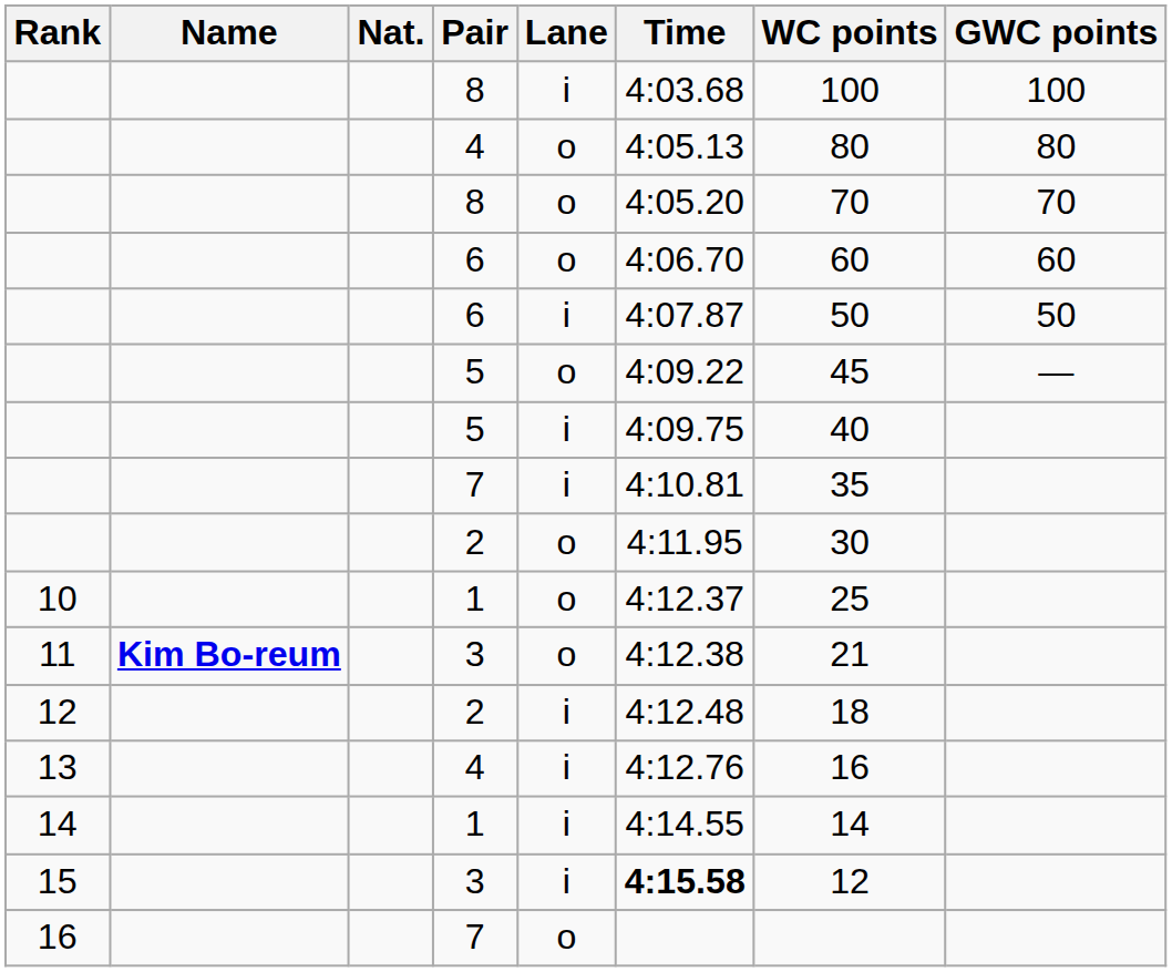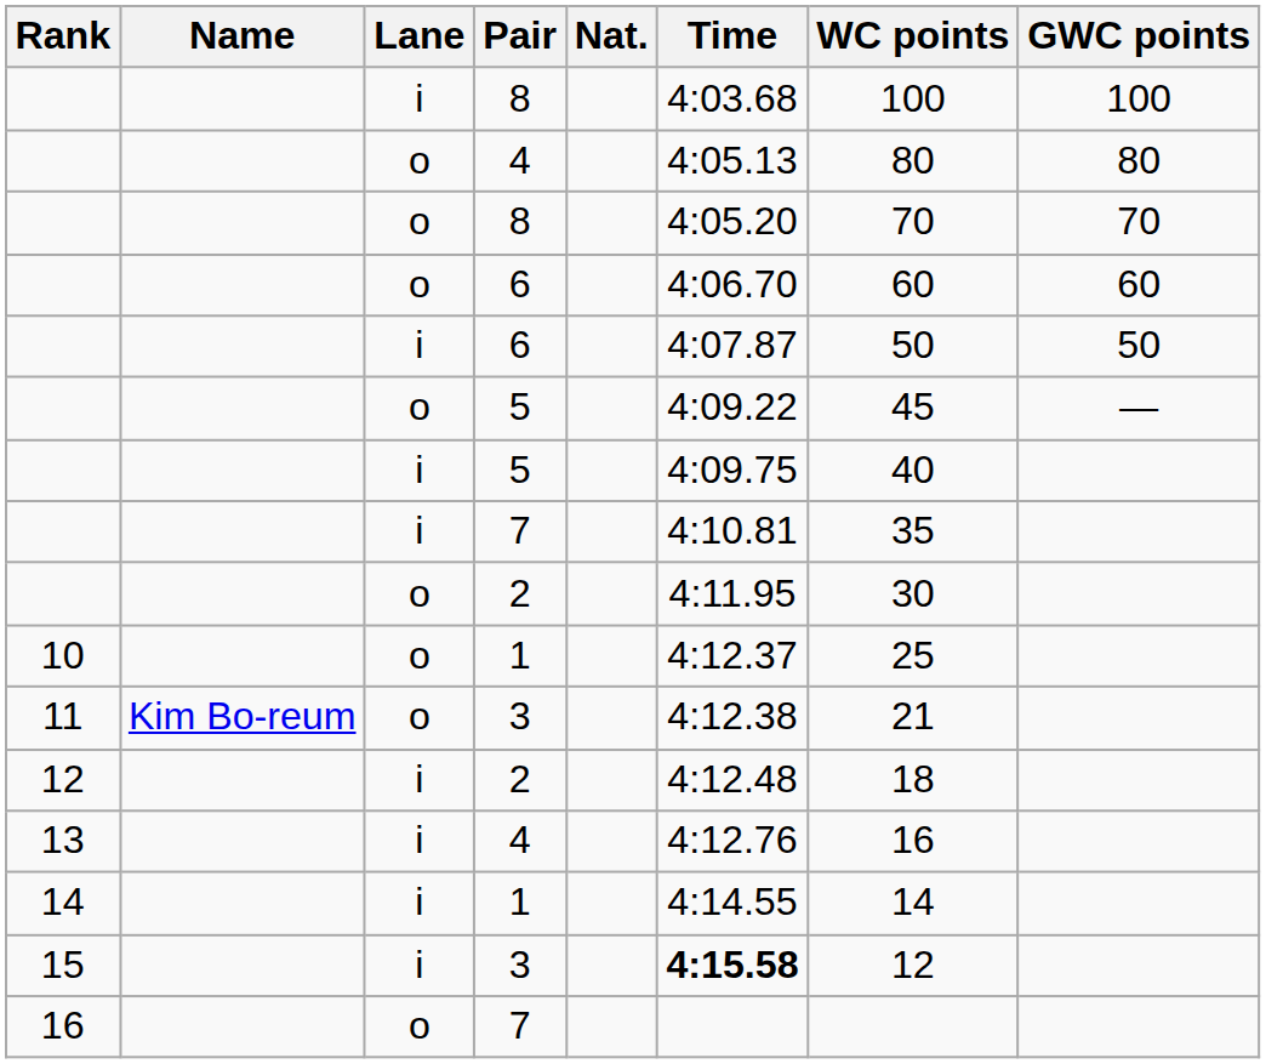 <table class="wikitable sortable" style="text-align:center">
 <tr>
 <th>Rank</th>
 <th>Name</th>
+<th>Lane</th>
+<th>Pair</th>
 <th>Nat.</th>
-<th>Pair</th>
-<th>Lane</th>
 <th>Time</th>
 <th>WC points</th>
 <th>GWC points</th>
 </tr>
 <tr>
 <td></td>
 <td align=left></td>
+<td>i</td>
+<td>8</td>
 <td></td>
-<td>8</td>
-<td>i</td>
 <td>4:03.68</td>
 <td>100</td>
 <td>100</td>
 </tr>
 <tr>
 <td></td>
 <td align=left></td>
+<td>o</td>
+<td>4</td>
 <td></td>
-<td>4</td>
-<td>o</td>
 <td>4:05.13</td>
 <td>80</td>
 <td>80</td>
 </tr>
 <tr>
 <td></td>
 <td align=left></td>
+<td>o</td>
+<td>8</td>
 <td></td>
-<td>8</td>
-<td>o</td>
 <td>4:05.20</td>
 <td>70</td>
 <td>70</td>
 </tr>
 <tr>
 <td></td>
 <td align=left></td>
+<td>o</td>
+<td>6</td>
 <td></td>
-<td>6</td>
-<td>o</td>
 <td>4:06.70</td>
 <td>60</td>
 <td>60</td>
 </tr>
 <tr>
 <td></td>
 <td align=left></td>
+<td>i</td>
+<td>6</td>
 <td></td>
-<td>6</td>
-<td>i</td>
 <td>4:07.87</td>
 <td>50</td>
 <td>50</td>
 </tr>
 <tr>
 <td></td>
 <td align=left></td>
+<td>o</td>
+<td>5</td>
 <td></td>
-<td>5</td>
-<td>o</td>
 <td>4:09.22</td>
 <td>45</td>
 <td>—</td>
 </tr>
 <tr>
 <td></td>
 <td align=left></td>
+<td>i</td>
+<td>5</td>
 <td></td>
-<td>5</td>
-<td>i</td>
 <td>4:09.75</td>
 <td>40</td>
 <td></td>
 </tr>
 <tr>
 <td></td>
 <td align=left></td>
+<td>i</td>
+<td>7</td>
 <td></td>
-<td>7</td>
-<td>i</td>
 <td>4:10.81</td>
 <td>35</td>
 <td></td>
 </tr>
 <tr>
 <td></td>
 <td align=left></td>
+<td>o</td>
+<td>2</td>
 <td></td>
-<td>2</td>
-<td>o</td>
 <td>4:11.95</td>
 <td>30</td>
 <td></td>
 </tr>
 <tr>
 <td>10</td>
 <td align=left></td>
+<td>o</td>
+<td>1</td>
 <td></td>
-<td>1</td>
-<td>o</td>
 <td>4:12.37</td>
 <td>25</td>
 <td></td>
 </tr>
 <tr>
 <td>11</td>
-<td align=left><strong><a href='#'>Kim Bo-reum</a></strong></td>
+<td align=left><a href='#'>Kim Bo-reum</a></td>
+<td>o</td>
+<td>3</td>
 <td></td>
-<td>3</td>
-<td>o</td>
 <td>4:12.38</td>
 <td>21</td>
 <td></td>
 </tr>
 <tr>
 <td>12</td>
 <td align=left></td>
+<td>i</td>
+<td>2</td>
 <td></td>
-<td>2</td>
-<td>i</td>
 <td>4:12.48</td>
 <td>18</td>
 <td></td>
 </tr>
 <tr>
 <td>13</td>
 <td align=left></td>
+<td>i</td>
+<td>4</td>
 <td></td>
-<td>4</td>
-<td>i</td>
 <td>4:12.76</td>
 <td>16</td>
 <td></td>
 </tr>
 <tr>
 <td>14</td>
 <td align=left></td>
+<td>i</td>
+<td>1</td>
 <td></td>
-<td>1</td>
-<td>i</td>
 <td>4:14.55</td>
 <td>14</td>
 <td></td>
 </tr>
 <tr>
 <td>15</td>
 <td align=left></td>
+<td>i</td>
+<td>3</td>
 <td></td>
-<td>3</td>
-<td>i</td>
 <td><strong>4:15.58</strong></td>
 <td>12</td>
 <td></td>
 </tr>
 <tr>
 <td>16</td>
 <td align=left></td>
+<td>o</td>
+<td>7</td>
 <td></td>
-<td>7</td>
-<td>o</td>
 <td></td>
 <td></td>
 <td></td>
 </tr>
 </table>
